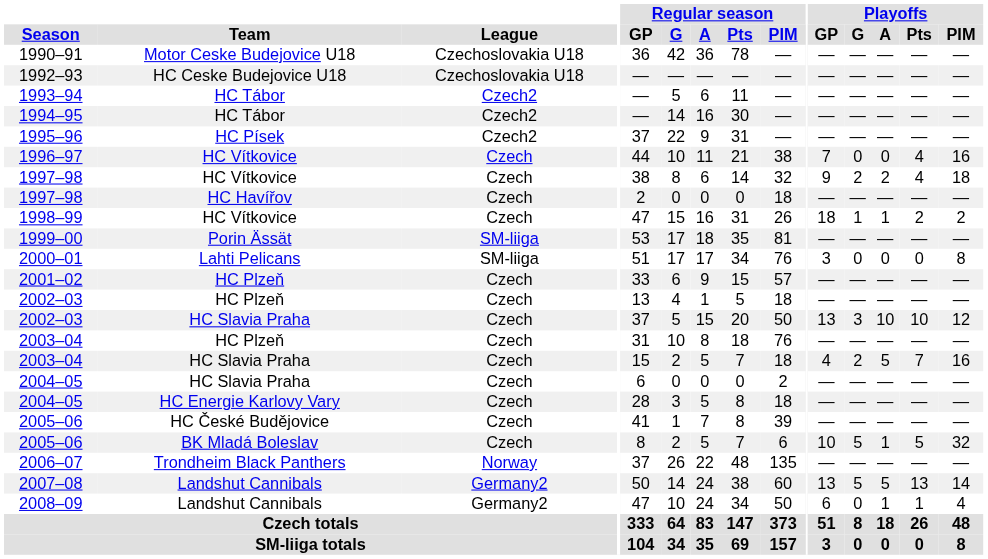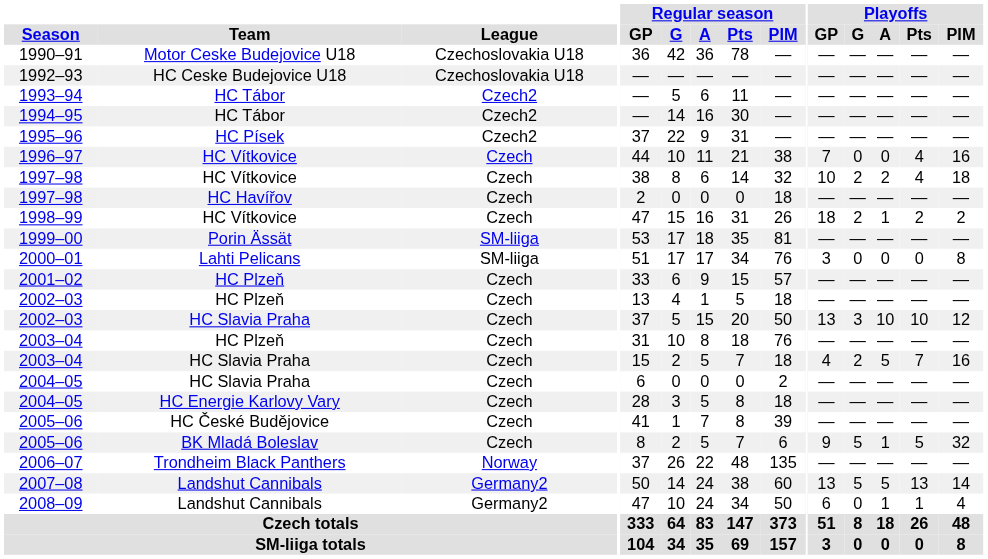 <table border="0" cellpadding="1" cellspacing="0" style="text-align:center; width:60em">
 <tr bgcolor="#e0e0e0">
 <th colspan="3" bgcolor="#ffffff"></th>
 <th rowspan="99" bgcolor="#ffffff"></th>
 <th colspan="5"><a href='#'>Regular season</a></th>
 <th rowspan="99" bgcolor="#ffffff"></th>
 <th colspan="5"><a href='#'>Playoffs</a></th>
 </tr>
 <tr bgcolor="#e0e0e0">
 <th><a href='#'>Season</a></th>
 <th>Team</th>
 <th>League</th>
 <th>GP</th>
 <th><a href='#'>G</a></th>
 <th><a href='#'>A</a></th>
 <th><a href='#'>Pts</a></th>
 <th><a href='#'>PIM</a></th>
 <th>GP</th>
 <th>G</th>
 <th>A</th>
 <th>Pts</th>
 <th>PIM</th>
 </tr>
 <tr>
 <td>1990–91</td>
 <td><a href='#'>Motor Ceske Budejovice</a> U18</td>
 <td>Czechoslovakia U18</td>
 <td>36</td>
 <td>42</td>
 <td>36</td>
 <td>78</td>
 <td>—</td>
 <td>—</td>
 <td>—</td>
 <td>—</td>
 <td>—</td>
 <td>—</td>
 </tr>
 <tr bgcolor="#f0f0f0">
 <td>1992–93</td>
 <td>HC Ceske Budejovice U18</td>
 <td>Czechoslovakia U18</td>
 <td>—</td>
 <td>—</td>
 <td>—</td>
 <td>—</td>
 <td>—</td>
 <td>—</td>
 <td>—</td>
 <td>—</td>
 <td>—</td>
 <td>—</td>
 </tr>
 <tr>
 <td><a href='#'>1993–94</a></td>
 <td><a href='#'>HC Tábor</a></td>
 <td><a href='#'>Czech2</a></td>
 <td>—</td>
 <td>5</td>
 <td>6</td>
 <td>11</td>
 <td>—</td>
 <td>—</td>
 <td>—</td>
 <td>—</td>
 <td>—</td>
 <td>—</td>
 </tr>
 <tr bgcolor="#f0f0f0">
 <td><a href='#'>1994–95</a></td>
 <td>HC Tábor</td>
 <td>Czech2</td>
 <td>—</td>
 <td>14</td>
 <td>16</td>
 <td>30</td>
 <td>—</td>
 <td>—</td>
 <td>—</td>
 <td>—</td>
 <td>—</td>
 <td>—</td>
 </tr>
 <tr>
 <td><a href='#'>1995–96</a></td>
 <td><a href='#'>HC Písek</a></td>
 <td>Czech2</td>
 <td>37</td>
 <td>22</td>
 <td>9</td>
 <td>31</td>
 <td>—</td>
 <td>—</td>
 <td>—</td>
 <td>—</td>
 <td>—</td>
 <td>—</td>
 </tr>
 <tr bgcolor="#f0f0f0">
 <td><a href='#'>1996–97</a></td>
 <td><a href='#'>HC Vítkovice</a></td>
 <td><a href='#'>Czech</a></td>
 <td>44</td>
 <td>10</td>
 <td>11</td>
 <td>21</td>
 <td>38</td>
 <td>7</td>
 <td>0</td>
 <td>0</td>
 <td>4</td>
 <td>16</td>
 </tr>
 <tr>
 <td><a href='#'>1997–98</a></td>
 <td>HC Vítkovice</td>
 <td>Czech</td>
 <td>38</td>
 <td>8</td>
 <td>6</td>
 <td>14</td>
 <td>32</td>
-<td>9</td>
+<td>10</td>
 <td>2</td>
 <td>2</td>
 <td>4</td>
 <td>18</td>
 </tr>
 <tr bgcolor="#f0f0f0">
 <td><a href='#'>1997–98</a></td>
 <td><a href='#'>HC Havířov</a></td>
 <td>Czech</td>
 <td>2</td>
 <td>0</td>
 <td>0</td>
 <td>0</td>
 <td>18</td>
 <td>—</td>
 <td>—</td>
 <td>—</td>
 <td>—</td>
 <td>—</td>
 </tr>
 <tr>
 <td><a href='#'>1998–99</a></td>
 <td>HC Vítkovice</td>
 <td>Czech</td>
 <td>47</td>
 <td>15</td>
 <td>16</td>
 <td>31</td>
 <td>26</td>
 <td>18</td>
-<td>1</td>
+<td>2</td>
 <td>1</td>
 <td>2</td>
 <td>2</td>
 </tr>
 <tr bgcolor="#f0f0f0">
 <td><a href='#'>1999–00</a></td>
 <td><a href='#'>Porin Ässät</a></td>
 <td><a href='#'>SM-liiga</a></td>
 <td>53</td>
 <td>17</td>
 <td>18</td>
 <td>35</td>
 <td>81</td>
 <td>—</td>
 <td>—</td>
 <td>—</td>
 <td>—</td>
 <td>—</td>
 </tr>
 <tr>
 <td><a href='#'>2000–01</a></td>
 <td><a href='#'>Lahti Pelicans</a></td>
 <td>SM-liiga</td>
 <td>51</td>
 <td>17</td>
 <td>17</td>
 <td>34</td>
 <td>76</td>
 <td>3</td>
 <td>0</td>
 <td>0</td>
 <td>0</td>
 <td>8</td>
 </tr>
 <tr bgcolor="#f0f0f0">
 <td><a href='#'>2001–02</a></td>
 <td><a href='#'>HC Plzeň</a></td>
 <td>Czech</td>
 <td>33</td>
 <td>6</td>
 <td>9</td>
 <td>15</td>
 <td>57</td>
 <td>—</td>
 <td>—</td>
 <td>—</td>
 <td>—</td>
 <td>—</td>
 </tr>
 <tr>
 <td><a href='#'>2002–03</a></td>
 <td>HC Plzeň</td>
 <td>Czech</td>
 <td>13</td>
 <td>4</td>
 <td>1</td>
 <td>5</td>
 <td>18</td>
 <td>—</td>
 <td>—</td>
 <td>—</td>
 <td>—</td>
 <td>—</td>
 </tr>
 <tr bgcolor="#f0f0f0">
 <td><a href='#'>2002–03</a></td>
 <td><a href='#'>HC Slavia Praha</a></td>
 <td>Czech</td>
 <td>37</td>
 <td>5</td>
 <td>15</td>
 <td>20</td>
 <td>50</td>
 <td>13</td>
 <td>3</td>
 <td>10</td>
 <td>10</td>
 <td>12</td>
 </tr>
 <tr>
 <td><a href='#'>2003–04</a></td>
 <td>HC Plzeň</td>
 <td>Czech</td>
 <td>31</td>
 <td>10</td>
 <td>8</td>
 <td>18</td>
 <td>76</td>
 <td>—</td>
 <td>—</td>
 <td>—</td>
 <td>—</td>
 <td>—</td>
 </tr>
 <tr bgcolor="#f0f0f0">
 <td><a href='#'>2003–04</a></td>
 <td>HC Slavia Praha</td>
 <td>Czech</td>
 <td>15</td>
 <td>2</td>
 <td>5</td>
 <td>7</td>
 <td>18</td>
 <td>4</td>
 <td>2</td>
 <td>5</td>
 <td>7</td>
 <td>16</td>
 </tr>
 <tr>
 <td><a href='#'>2004–05</a></td>
 <td>HC Slavia Praha</td>
 <td>Czech</td>
 <td>6</td>
 <td>0</td>
 <td>0</td>
 <td>0</td>
 <td>2</td>
 <td>—</td>
 <td>—</td>
 <td>—</td>
 <td>—</td>
 <td>—</td>
 </tr>
 <tr bgcolor="#f0f0f0">
 <td><a href='#'>2004–05</a></td>
 <td><a href='#'>HC Energie Karlovy Vary</a></td>
 <td>Czech</td>
 <td>28</td>
 <td>3</td>
 <td>5</td>
 <td>8</td>
 <td>18</td>
 <td>—</td>
 <td>—</td>
 <td>—</td>
 <td>—</td>
 <td>—</td>
 </tr>
 <tr>
 <td><a href='#'>2005–06</a></td>
 <td>HC České Budějovice</td>
 <td>Czech</td>
 <td>41</td>
 <td>1</td>
 <td>7</td>
 <td>8</td>
 <td>39</td>
 <td>—</td>
 <td>—</td>
 <td>—</td>
 <td>—</td>
 <td>—</td>
 </tr>
 <tr bgcolor="#f0f0f0">
 <td><a href='#'>2005–06</a></td>
 <td><a href='#'>BK Mladá Boleslav</a></td>
 <td>Czech</td>
 <td>8</td>
 <td>2</td>
 <td>5</td>
 <td>7</td>
 <td>6</td>
-<td>10</td>
+<td>9</td>
 <td>5</td>
 <td>1</td>
 <td>5</td>
 <td>32</td>
 </tr>
 <tr>
 <td><a href='#'>2006–07</a></td>
 <td><a href='#'>Trondheim Black Panthers</a></td>
 <td><a href='#'>Norway</a></td>
 <td>37</td>
 <td>26</td>
 <td>22</td>
 <td>48</td>
 <td>135</td>
 <td>—</td>
 <td>—</td>
 <td>—</td>
 <td>—</td>
 <td>—</td>
 </tr>
 <tr bgcolor="#f0f0f0">
 <td><a href='#'>2007–08</a></td>
 <td><a href='#'>Landshut Cannibals</a></td>
 <td><a href='#'>Germany2</a></td>
 <td>50</td>
 <td>14</td>
 <td>24</td>
 <td>38</td>
 <td>60</td>
 <td>13</td>
 <td>5</td>
 <td>5</td>
 <td>13</td>
 <td>14</td>
 </tr>
 <tr>
 <td><a href='#'>2008–09</a></td>
 <td>Landshut Cannibals</td>
 <td>Germany2</td>
 <td>47</td>
 <td>10</td>
 <td>24</td>
 <td>34</td>
 <td>50</td>
 <td>6</td>
 <td>0</td>
 <td>1</td>
 <td>1</td>
 <td>4</td>
 </tr>
 <tr>
 </tr>
 <tr ALIGN="center" bgcolor="#e0e0e0">
 <th colspan="3">Czech totals</th>
 <th ALIGN="center">333</th>
 <th ALIGN="center">64</th>
 <th ALIGN="center">83</th>
 <th ALIGN="center">147</th>
 <th ALIGN="center">373</th>
 <th ALIGN="center">51</th>
 <th ALIGN="center">8</th>
 <th ALIGN="center">18</th>
 <th ALIGN="center">26</th>
 <th ALIGN="center">48</th>
 </tr>
 <tr>
 </tr>
 <tr ALIGN="center" bgcolor="#e0e0e0">
 <th colspan="3">SM-liiga totals</th>
 <th ALIGN="center">104</th>
 <th ALIGN="center">34</th>
 <th ALIGN="center">35</th>
 <th ALIGN="center">69</th>
 <th ALIGN="center">157</th>
 <th ALIGN="center">3</th>
 <th ALIGN="center">0</th>
 <th ALIGN="center">0</th>
 <th ALIGN="center">0</th>
 <th ALIGN="center">8</th>
 </tr>
 </table>
